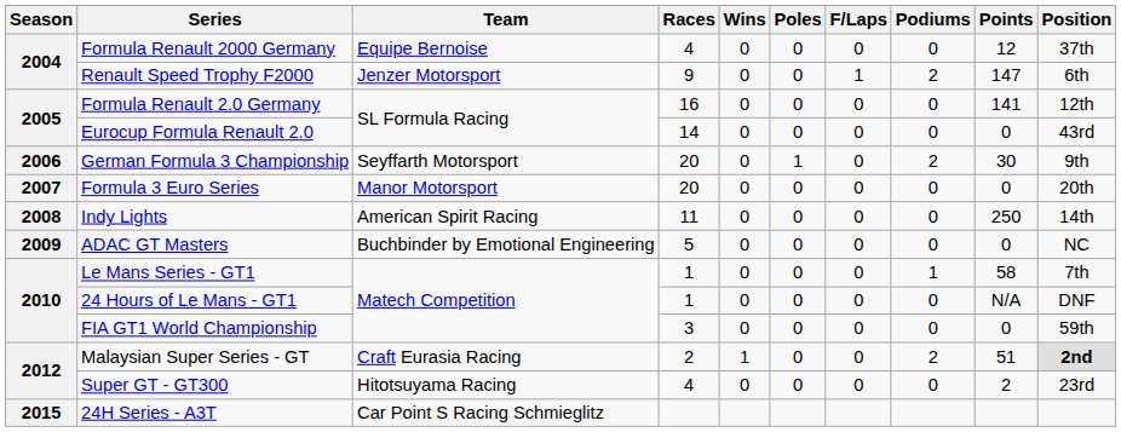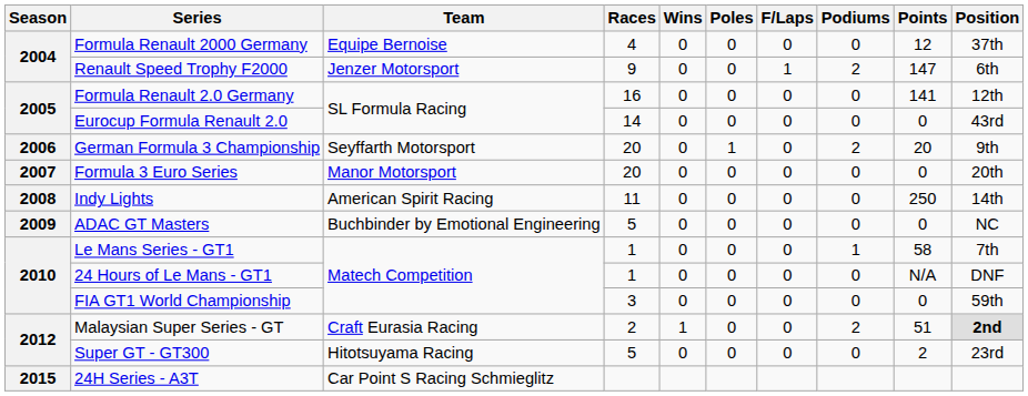 <table class="wikitable" style="font-size: 90%; text-align:center">
 <tr>
 <th>Season</th>
 <th>Series</th>
 <th>Team</th>
 <th>Races</th>
 <th>Wins</th>
 <th>Poles</th>
 <th>F/Laps</th>
 <th>Podiums</th>
 <th>Points</th>
 <th>Position</th>
 </tr>
 <tr>
 <th rowspan="2">2004</th>
 <td align=left><a href='#'>Formula Renault 2000 Germany</a></td>
 <td align=left><a href='#'>Equipe Bernoise</a></td>
 <td>4</td>
 <td>0</td>
 <td>0</td>
 <td>0</td>
 <td>0</td>
 <td>12</td>
 <td>37th</td>
 </tr>
 <tr>
 <td align=left><a href='#'>Renault Speed Trophy F2000</a></td>
 <td align=left><a href='#'>Jenzer Motorsport</a></td>
 <td>9</td>
 <td>0</td>
 <td>0</td>
 <td>1</td>
 <td>2</td>
 <td>147</td>
 <td>6th</td>
 </tr>
 <tr>
 <th rowspan="2">2005</th>
 <td align=left><a href='#'>Formula Renault 2.0 Germany</a></td>
 <td rowspan="2" align=left>SL Formula Racing</td>
 <td>16</td>
 <td>0</td>
 <td>0</td>
 <td>0</td>
 <td>0</td>
 <td>141</td>
 <td>12th</td>
 </tr>
 <tr>
 <td align=left><a href='#'>Eurocup Formula Renault 2.0</a></td>
 <td>14</td>
 <td>0</td>
 <td>0</td>
 <td>0</td>
 <td>0</td>
 <td>0</td>
 <td>43rd</td>
 </tr>
 <tr>
 <th>2006</th>
 <td align=left><a href='#'>German Formula 3 Championship</a></td>
 <td align=left>Seyffarth Motorsport</td>
 <td>20</td>
 <td>0</td>
 <td>1</td>
 <td>0</td>
 <td>2</td>
-<td>30</td>
+<td>20</td>
 <td>9th</td>
 </tr>
 <tr>
 <th>2007</th>
 <td align=left><a href='#'>Formula 3 Euro Series</a></td>
 <td align=left><a href='#'>Manor Motorsport</a></td>
 <td>20</td>
 <td>0</td>
 <td>0</td>
 <td>0</td>
 <td>0</td>
 <td>0</td>
 <td>20th</td>
 </tr>
 <tr>
 <th>2008</th>
 <td align=left><a href='#'>Indy Lights</a></td>
 <td align=left>American Spirit Racing</td>
 <td>11</td>
 <td>0</td>
 <td>0</td>
 <td>0</td>
 <td>0</td>
 <td>250</td>
 <td>14th</td>
 </tr>
 <tr>
 <th>2009</th>
 <td align=left><a href='#'>ADAC GT Masters</a></td>
 <td align=left>Buchbinder by Emotional Engineering</td>
 <td>5</td>
 <td>0</td>
 <td>0</td>
 <td>0</td>
 <td>0</td>
 <td>0</td>
 <td>NC</td>
 </tr>
 <tr>
 <th rowspan="3">2010</th>
 <td align=left><a href='#'>Le Mans Series - GT1</a></td>
 <td rowspan="3" align=left><a href='#'>Matech Competition</a></td>
 <td>1</td>
 <td>0</td>
 <td>0</td>
 <td>0</td>
 <td>1</td>
 <td>58</td>
 <td>7th</td>
 </tr>
 <tr>
 <td align=left><a href='#'>24 Hours of Le Mans - GT1</a></td>
 <td>1</td>
 <td>0</td>
 <td>0</td>
 <td>0</td>
 <td>0</td>
 <td>N/A</td>
 <td>DNF</td>
 </tr>
 <tr>
 <td align=left><a href='#'>FIA GT1 World Championship</a></td>
 <td>3</td>
 <td>0</td>
 <td>0</td>
 <td>0</td>
 <td>0</td>
 <td>0</td>
 <td>59th</td>
 </tr>
 <tr>
 <th rowspan="2">2012</th>
 <td align=left>Malaysian Super Series - GT</td>
 <td align=left><a href='#'>Craft</a> Eurasia Racing</td>
 <td>2</td>
 <td>1</td>
 <td>0</td>
 <td>0</td>
 <td>2</td>
 <td>51</td>
 <td style="background:#DFDFDF;"><strong>2nd</strong></td>
 </tr>
 <tr>
 <td align=left><a href='#'>Super GT - GT300</a></td>
 <td align=left>Hitotsuyama Racing</td>
-<td>4</td>
+<td>5</td>
 <td>0</td>
 <td>0</td>
 <td>0</td>
 <td>0</td>
 <td>2</td>
 <td>23rd</td>
 </tr>
 <tr>
 <th>2015</th>
 <td align=left><a href='#'>24H Series - A3T</a></td>
 <td align=left>Car Point S Racing Schmieglitz</td>
 <td></td>
 <td></td>
 <td></td>
 <td></td>
 <td></td>
 <td></td>
 <td></td>
 </tr>
 </table>
